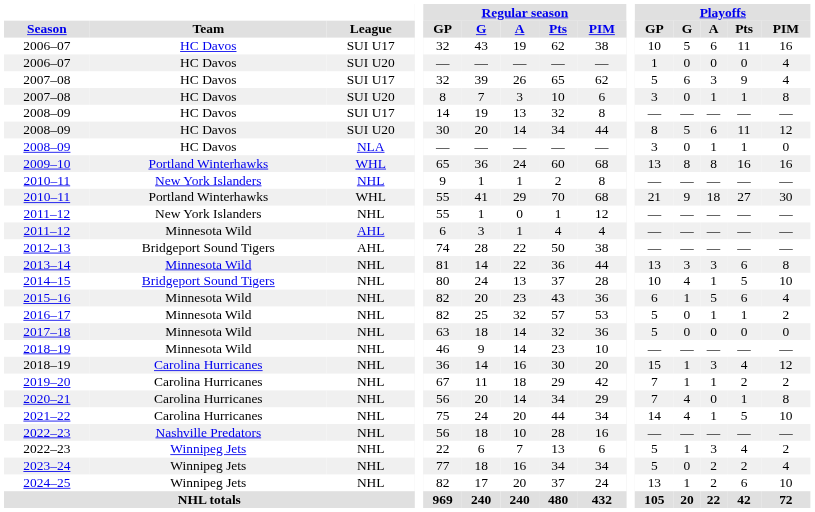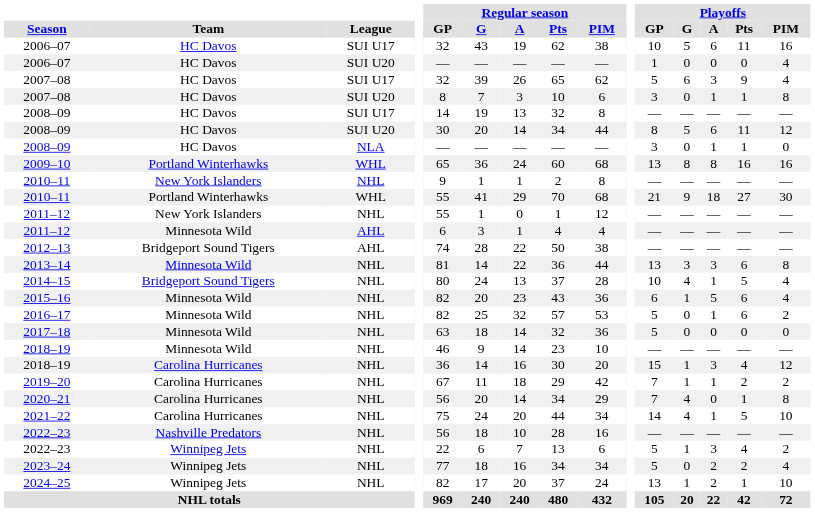 <table border="0" cellpadding="1" cellspacing="0" style="text-align:center; width:60em;">
 <tr bgcolor="#e0e0e0">
 <th colspan="3" bgcolor="#ffffff"> </th>
 <th rowspan="101" bgcolor="#ffffff"> </th>
 <th colspan="5"><a href='#'>Regular season</a></th>
 <th rowspan="101" bgcolor="#ffffff"> </th>
 <th colspan="5"><a href='#'>Playoffs</a></th>
 </tr>
 <tr bgcolor="#e0e0e0">
 <th><a href='#'>Season</a></th>
 <th>Team</th>
 <th>League</th>
 <th>GP</th>
 <th><a href='#'>G</a></th>
 <th><a href='#'>A</a></th>
 <th><a href='#'>Pts</a></th>
 <th><a href='#'>PIM</a></th>
 <th>GP</th>
 <th>G</th>
 <th>A</th>
 <th>Pts</th>
 <th>PIM</th>
 </tr>
 <tr>
 <td>2006–07</td>
 <td><a href='#'>HC Davos</a></td>
 <td>SUI U17</td>
 <td>32</td>
 <td>43</td>
 <td>19</td>
 <td>62</td>
 <td>38</td>
 <td>10</td>
 <td>5</td>
 <td>6</td>
 <td>11</td>
 <td>16</td>
 </tr>
 <tr bgcolor="#f0f0f0">
 <td>2006–07</td>
 <td>HC Davos</td>
 <td>SUI U20</td>
 <td>—</td>
 <td>—</td>
 <td>—</td>
 <td>—</td>
 <td>—</td>
 <td>1</td>
 <td>0</td>
 <td>0</td>
 <td>0</td>
 <td>4</td>
 </tr>
 <tr>
 <td>2007–08</td>
 <td>HC Davos</td>
 <td>SUI U17</td>
 <td>32</td>
 <td>39</td>
 <td>26</td>
 <td>65</td>
 <td>62</td>
 <td>5</td>
 <td>6</td>
 <td>3</td>
 <td>9</td>
 <td>4</td>
 </tr>
 <tr bgcolor="#f0f0f0">
 <td>2007–08</td>
 <td>HC Davos</td>
 <td>SUI U20</td>
 <td>8</td>
 <td>7</td>
 <td>3</td>
 <td>10</td>
 <td>6</td>
 <td>3</td>
 <td>0</td>
 <td>1</td>
 <td>1</td>
 <td>8</td>
 </tr>
 <tr>
 <td>2008–09</td>
 <td>HC Davos</td>
 <td>SUI U17</td>
 <td>14</td>
 <td>19</td>
 <td>13</td>
 <td>32</td>
 <td>8</td>
 <td>—</td>
 <td>—</td>
 <td>—</td>
 <td>—</td>
 <td>—</td>
 </tr>
 <tr bgcolor="#f0f0f0">
 <td>2008–09</td>
 <td>HC Davos</td>
 <td>SUI U20</td>
 <td>30</td>
 <td>20</td>
 <td>14</td>
 <td>34</td>
 <td>44</td>
 <td>8</td>
 <td>5</td>
 <td>6</td>
 <td>11</td>
 <td>12</td>
 </tr>
 <tr>
 <td><a href='#'>2008–09</a></td>
 <td>HC Davos</td>
 <td><a href='#'>NLA</a></td>
 <td>—</td>
 <td>—</td>
 <td>—</td>
 <td>—</td>
 <td>—</td>
 <td>3</td>
 <td>0</td>
 <td>1</td>
 <td>1</td>
 <td>0</td>
 </tr>
 <tr bgcolor="#f0f0f0">
 <td><a href='#'>2009–10</a></td>
 <td><a href='#'>Portland Winterhawks</a></td>
 <td><a href='#'>WHL</a></td>
 <td>65</td>
 <td>36</td>
 <td>24</td>
 <td>60</td>
 <td>68</td>
 <td>13</td>
 <td>8</td>
 <td>8</td>
 <td>16</td>
 <td>16</td>
 </tr>
 <tr>
 <td><a href='#'>2010–11</a></td>
 <td><a href='#'>New York Islanders</a></td>
 <td><a href='#'>NHL</a></td>
 <td>9</td>
 <td>1</td>
 <td>1</td>
 <td>2</td>
 <td>8</td>
 <td>—</td>
 <td>—</td>
 <td>—</td>
 <td>—</td>
 <td>—</td>
 </tr>
 <tr bgcolor="#f0f0f0">
 <td><a href='#'>2010–11</a></td>
 <td>Portland Winterhawks</td>
 <td>WHL</td>
 <td>55</td>
 <td>41</td>
 <td>29</td>
 <td>70</td>
 <td>68</td>
 <td>21</td>
 <td>9</td>
 <td>18</td>
 <td>27</td>
 <td>30</td>
 </tr>
 <tr>
 <td><a href='#'>2011–12</a></td>
 <td>New York Islanders</td>
 <td>NHL</td>
 <td>55</td>
 <td>1</td>
 <td>0</td>
 <td>1</td>
 <td>12</td>
 <td>—</td>
 <td>—</td>
 <td>—</td>
 <td>—</td>
 <td>—</td>
 </tr>
 <tr bgcolor="#f0f0f0">
 <td><a href='#'>2011–12</a></td>
 <td>Minnesota Wild</td>
 <td><a href='#'>AHL</a></td>
 <td>6</td>
 <td>3</td>
 <td>1</td>
 <td>4</td>
 <td>4</td>
 <td>—</td>
 <td>—</td>
 <td>—</td>
 <td>—</td>
 <td>—</td>
 </tr>
 <tr>
 <td><a href='#'>2012–13</a></td>
 <td>Bridgeport Sound Tigers</td>
 <td>AHL</td>
 <td>74</td>
 <td>28</td>
 <td>22</td>
 <td>50</td>
 <td>38</td>
 <td>—</td>
 <td>—</td>
 <td>—</td>
 <td>—</td>
 <td>—</td>
 </tr>
 <tr bgcolor="#f0f0f0">
 <td><a href='#'>2013–14</a></td>
 <td><a href='#'>Minnesota Wild</a></td>
 <td>NHL</td>
 <td>81</td>
 <td>14</td>
 <td>22</td>
 <td>36</td>
 <td>44</td>
 <td>13</td>
 <td>3</td>
 <td>3</td>
 <td>6</td>
 <td>8</td>
 </tr>
 <tr>
 <td><a href='#'>2014–15</a></td>
 <td><a href='#'>Bridgeport Sound Tigers</a></td>
 <td>NHL</td>
 <td>80</td>
 <td>24</td>
 <td>13</td>
 <td>37</td>
 <td>28</td>
 <td>10</td>
 <td>4</td>
 <td>1</td>
 <td>5</td>
-<td>10</td>
+<td>4</td>
 </tr>
 <tr bgcolor="#f0f0f0">
 <td><a href='#'>2015–16</a></td>
 <td>Minnesota Wild</td>
 <td>NHL</td>
 <td>82</td>
 <td>20</td>
 <td>23</td>
 <td>43</td>
 <td>36</td>
 <td>6</td>
 <td>1</td>
 <td>5</td>
 <td>6</td>
 <td>4</td>
 </tr>
 <tr>
 <td><a href='#'>2016–17</a></td>
 <td>Minnesota Wild</td>
 <td>NHL</td>
 <td>82</td>
 <td>25</td>
 <td>32</td>
 <td>57</td>
 <td>53</td>
 <td>5</td>
 <td>0</td>
 <td>1</td>
-<td>1</td>
+<td>6</td>
 <td>2</td>
 </tr>
 <tr bgcolor="#f0f0f0">
 <td><a href='#'>2017–18</a></td>
 <td>Minnesota Wild</td>
 <td>NHL</td>
 <td>63</td>
 <td>18</td>
 <td>14</td>
 <td>32</td>
 <td>36</td>
 <td>5</td>
 <td>0</td>
 <td>0</td>
 <td>0</td>
 <td>0</td>
 </tr>
 <tr>
 <td><a href='#'>2018–19</a></td>
 <td>Minnesota Wild</td>
 <td>NHL</td>
 <td>46</td>
 <td>9</td>
 <td>14</td>
 <td>23</td>
 <td>10</td>
 <td>—</td>
 <td>—</td>
 <td>—</td>
 <td>—</td>
 <td>—</td>
 </tr>
 <tr bgcolor="#f0f0f0">
 <td>2018–19</td>
 <td><a href='#'>Carolina Hurricanes</a></td>
 <td>NHL</td>
 <td>36</td>
 <td>14</td>
 <td>16</td>
 <td>30</td>
 <td>20</td>
 <td>15</td>
 <td>1</td>
 <td>3</td>
 <td>4</td>
 <td>12</td>
 </tr>
 <tr>
 <td><a href='#'>2019–20</a></td>
 <td>Carolina Hurricanes</td>
 <td>NHL</td>
 <td>67</td>
 <td>11</td>
 <td>18</td>
 <td>29</td>
 <td>42</td>
 <td>7</td>
 <td>1</td>
 <td>1</td>
 <td>2</td>
 <td>2</td>
 </tr>
 <tr bgcolor="#f0f0f0">
 <td><a href='#'>2020–21</a></td>
 <td>Carolina Hurricanes</td>
 <td>NHL</td>
 <td>56</td>
 <td>20</td>
 <td>14</td>
 <td>34</td>
 <td>29</td>
 <td>7</td>
 <td>4</td>
 <td>0</td>
 <td>1</td>
 <td>8</td>
 </tr>
 <tr>
 <td><a href='#'>2021–22</a></td>
 <td>Carolina Hurricanes</td>
 <td>NHL</td>
 <td>75</td>
 <td>24</td>
 <td>20</td>
 <td>44</td>
 <td>34</td>
 <td>14</td>
 <td>4</td>
 <td>1</td>
 <td>5</td>
 <td>10</td>
 </tr>
 <tr bgcolor="#f0f0f0">
 <td><a href='#'>2022–23</a></td>
 <td><a href='#'>Nashville Predators</a></td>
 <td>NHL</td>
 <td>56</td>
 <td>18</td>
 <td>10</td>
 <td>28</td>
 <td>16</td>
 <td>—</td>
 <td>—</td>
 <td>—</td>
 <td>—</td>
 <td>—</td>
 </tr>
 <tr>
 <td>2022–23</td>
 <td><a href='#'>Winnipeg Jets</a></td>
 <td>NHL</td>
 <td>22</td>
 <td>6</td>
 <td>7</td>
 <td>13</td>
 <td>6</td>
 <td>5</td>
 <td>1</td>
 <td>3</td>
 <td>4</td>
 <td>2</td>
 </tr>
 <tr bgcolor="#f0f0f0">
 <td><a href='#'>2023–24</a></td>
 <td>Winnipeg Jets</td>
 <td>NHL</td>
 <td>77</td>
 <td>18</td>
 <td>16</td>
 <td>34</td>
 <td>34</td>
 <td>5</td>
 <td>0</td>
 <td>2</td>
 <td>2</td>
 <td>4</td>
 </tr>
 <tr>
 <td><a href='#'>2024–25</a></td>
 <td>Winnipeg Jets</td>
 <td>NHL</td>
 <td>82</td>
 <td>17</td>
 <td>20</td>
 <td>37</td>
 <td>24</td>
 <td>13</td>
 <td>1</td>
 <td>2</td>
-<td>6</td>
+<td>1</td>
 <td>10</td>
 </tr>
 <tr bgcolor="#e0e0e0">
 <th colspan="3">NHL totals</th>
 <th>969</th>
 <th>240</th>
 <th>240</th>
 <th>480</th>
 <th>432</th>
 <th>105</th>
 <th>20</th>
 <th>22</th>
 <th>42</th>
 <th>72</th>
 </tr>
 </table>
